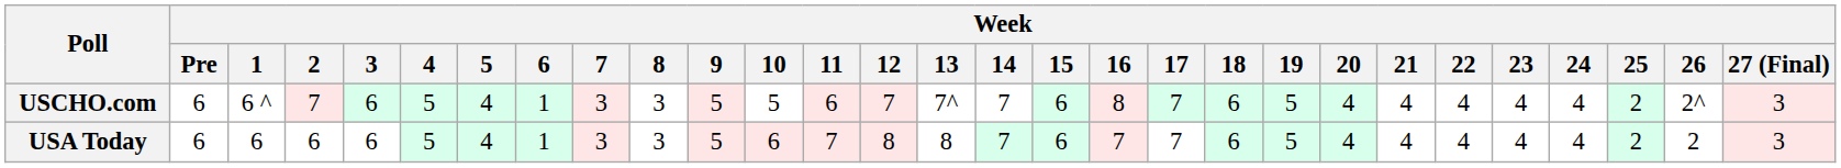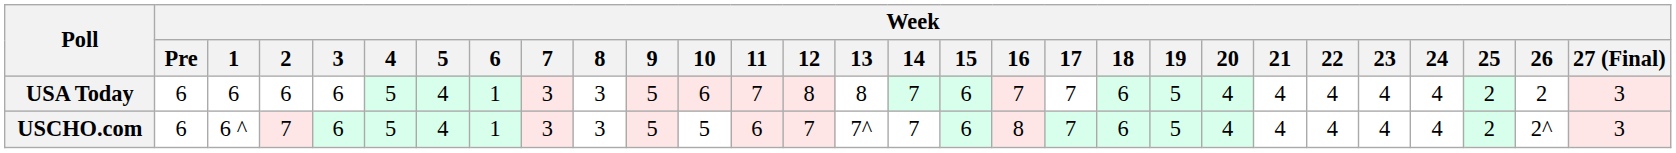 <table class="wikitable" style="white-space:nowrap;">
 <tr>
 <th scope="col" width="100" rowspan="2">Poll</th>
 <th colspan="28">Week</th>
 </tr>
 <tr>
 <th scope="col" width="30">Pre</th>
 <th scope="col" width="30">1</th>
 <th scope="col" width="30">2</th>
 <th scope="col" width="30">3</th>
 <th scope="col" width="30">4</th>
 <th scope="col" width="30">5</th>
 <th scope="col" width="30">6</th>
 <th scope="col" width="30">7</th>
 <th scope="col" width="30">8</th>
 <th scope="col" width="30">9</th>
 <th scope="col" width="30">10</th>
 <th scope="col" width="30">11</th>
 <th scope="col" width="30">12</th>
 <th scope="col" width="30">13</th>
 <th scope="col" width="30">14</th>
 <th scope="col" width="30">15</th>
 <th scope="col" width="30">16</th>
 <th scope="col" width="30">17</th>
 <th scope="col" width="30">18</th>
 <th scope="col" width="30">19</th>
 <th scope="col" width="30">20</th>
 <th scope="col" width="30">21</th>
 <th scope="col" width="30">22</th>
 <th scope="col" width="30">23</th>
 <th scope="col" width="30">24</th>
 <th scope="col" width="30">25</th>
 <th scope="col" width="30">26</th>
 <th scope="col" width="30">27 (Final)</th>
 </tr>
 <tr style="text-align:center;">
+<th>USA Today</th>
+<td bgcolor=FFFFFF>6 </td>
+<td bgcolor=FFFFFF>6</td>
+<td bgcolor=FFFFFF>6</td>
+<td bgcolor=FFFFFF>6</td>
+<td bgcolor=D8FFEB>5</td>
+<td bgcolor=D8FFEB>4 </td>
+<td bgcolor=D8FFEB>1 </td>
+<td bgcolor=FFE6E6>3 </td>
+<td bgcolor=FFFFFF>3</td>
+<td bgcolor=FFE6E6>5</td>
+<td bgcolor=FFE6E6>6</td>
+<td bgcolor=FFE6E6>7</td>
+<td bgcolor=FFE6E6>8</td>
+<td bgcolor=FFFFFF>8</td>
+<td bgcolor=D8FFEB>7</td>
+<td bgcolor=D8FFEB>6</td>
+<td bgcolor=FFE6E6>7</td>
+<td bgcolor=FFFFFF>7</td>
+<td bgcolor=D8FFEB>6</td>
+<td bgcolor=D8FFEB>5</td>
+<td bgcolor=D8FFEB>4</td>
+<td bgcolor=FFFFFF>4</td>
+<td bgcolor=FFFFFF>4</td>
+<td bgcolor=FFFFFF>4</td>
+<td bgcolor=FFFFFF>4</td>
+<td bgcolor=D8FFEB>2 </td>
+<td bgcolor=FFFFFF>2 </td>
+<td bgcolor=FFE6E6>3</td>
+</tr>
+<tr style="text-align:center;">
 <th>USCHO.com</th>
 <td bgcolor=FFFFFF>6 </td>
 <td bgcolor=FFFFFF>6 ^</td>
 <td bgcolor=FFE6E6>7 </td>
 <td bgcolor=D8FFEB>6 </td>
 <td bgcolor=D8FFEB>5 </td>
 <td bgcolor=D8FFEB>4 </td>
 <td bgcolor=D8FFEB>1 </td>
 <td bgcolor=FFE6E6>3 </td>
 <td bgcolor=FFFFFF>3</td>
 <td bgcolor=FFE6E6>5</td>
 <td bgcolor=FFFFFF>5 </td>
 <td bgcolor=FFE6E6>6</td>
 <td bgcolor=FFE6E6>7</td>
 <td bgcolor=FFFFFF>7^</td>
 <td bgcolor=FFFFFF>7</td>
 <td bgcolor=D8FFEB>6</td>
 <td bgcolor=FFE6E6>8</td>
 <td bgcolor=D8FFEB>7</td>
 <td bgcolor=D8FFEB>6</td>
 <td bgcolor=D8FFEB>5</td>
 <td bgcolor=D8FFEB>4</td>
 <td bgcolor=FFFFFF>4</td>
 <td bgcolor=FFFFFF>4</td>
 <td bgcolor=FFFFFF>4</td>
 <td bgcolor=FFFFFF>4</td>
 <td bgcolor=D8FFEB>2 </td>
 <td bgcolor=FFFFFF>2^</td>
 <td bgcolor=FFE6E6>3</td>
 </tr>
-<tr style="text-align:center;">
-<th>USA Today</th>
-<td bgcolor=FFFFFF>6 </td>
-<td bgcolor=FFFFFF>6</td>
-<td bgcolor=FFFFFF>6</td>
-<td bgcolor=FFFFFF>6</td>
-<td bgcolor=D8FFEB>5</td>
-<td bgcolor=D8FFEB>4 </td>
-<td bgcolor=D8FFEB>1 </td>
-<td bgcolor=FFE6E6>3 </td>
-<td bgcolor=FFFFFF>3</td>
-<td bgcolor=FFE6E6>5</td>
-<td bgcolor=FFE6E6>6</td>
-<td bgcolor=FFE6E6>7</td>
-<td bgcolor=FFE6E6>8</td>
-<td bgcolor=FFFFFF>8</td>
-<td bgcolor=D8FFEB>7</td>
-<td bgcolor=D8FFEB>6</td>
-<td bgcolor=FFE6E6>7</td>
-<td bgcolor=FFFFFF>7</td>
-<td bgcolor=D8FFEB>6</td>
-<td bgcolor=D8FFEB>5</td>
-<td bgcolor=D8FFEB>4</td>
-<td bgcolor=FFFFFF>4</td>
-<td bgcolor=FFFFFF>4</td>
-<td bgcolor=FFFFFF>4</td>
-<td bgcolor=FFFFFF>4</td>
-<td bgcolor=D8FFEB>2 </td>
-<td bgcolor=FFFFFF>2 </td>
-<td bgcolor=FFE6E6>3</td>
-</tr>
 </table>
